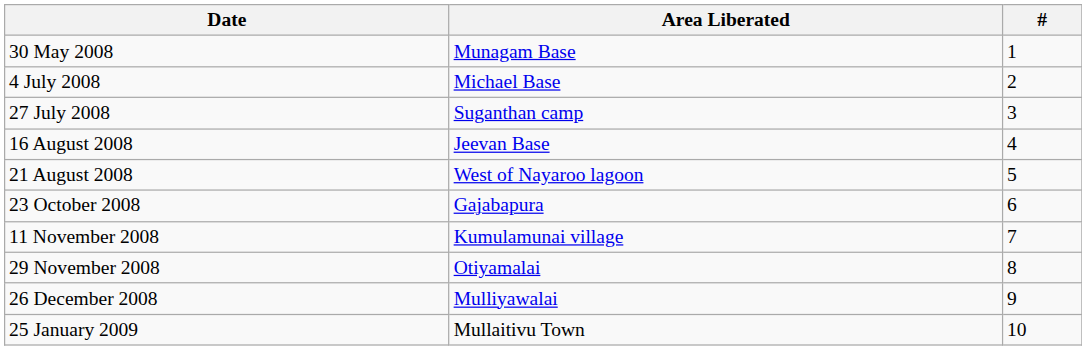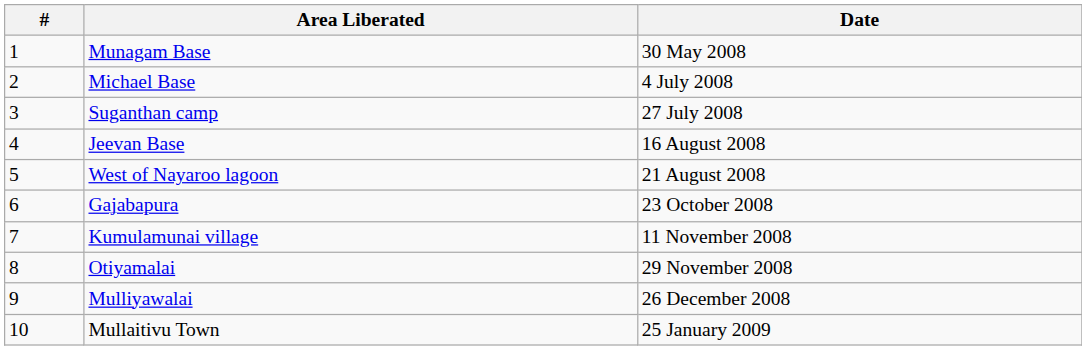 <table width=100% class="wikitable" border="1">
 <tr>
+<th>#</th>
+<th>Area Liberated</th>
 <th>Date</th>
-<th>Area Liberated</th>
-<th>#</th>
 </tr>
 <tr>
+<td>1</td>
+<td><a href='#'>Munagam Base</a></td>
 <td>30 May 2008</td>
-<td><a href='#'>Munagam Base</a></td>
-<td>1</td>
 </tr>
 <tr>
+<td>2</td>
+<td><a href='#'>Michael Base</a></td>
 <td>4 July 2008</td>
-<td><a href='#'>Michael Base</a></td>
-<td>2</td>
 </tr>
 <tr>
+<td>3</td>
+<td><a href='#'>Suganthan camp</a></td>
 <td>27 July 2008</td>
-<td><a href='#'>Suganthan camp</a></td>
-<td>3</td>
 </tr>
 <tr>
+<td>4</td>
+<td><a href='#'>Jeevan Base</a></td>
 <td>16 August 2008</td>
-<td><a href='#'>Jeevan Base</a></td>
-<td>4</td>
 </tr>
 <tr>
+<td>5</td>
+<td><a href='#'>West of Nayaroo lagoon</a></td>
 <td>21 August 2008</td>
-<td><a href='#'>West of Nayaroo lagoon</a></td>
-<td>5</td>
 </tr>
 <tr>
+<td>6</td>
+<td><a href='#'>Gajabapura</a></td>
 <td>23 October 2008</td>
-<td><a href='#'>Gajabapura</a></td>
-<td>6</td>
 </tr>
 <tr>
+<td>7</td>
+<td><a href='#'>Kumulamunai village</a></td>
 <td>11 November 2008</td>
-<td><a href='#'>Kumulamunai village</a></td>
-<td>7</td>
 </tr>
 <tr>
+<td>8</td>
+<td><a href='#'>Otiyamalai</a></td>
 <td>29 November 2008</td>
-<td><a href='#'>Otiyamalai</a></td>
-<td>8</td>
 </tr>
 <tr>
+<td>9</td>
+<td><a href='#'>Mulliyawalai</a></td>
 <td>26 December 2008</td>
-<td><a href='#'>Mulliyawalai</a></td>
-<td>9</td>
 </tr>
 <tr>
+<td>10</td>
+<td>Mullaitivu Town</td>
 <td>25 January 2009</td>
-<td>Mullaitivu Town</td>
-<td>10</td>
 </tr>
 </table>
